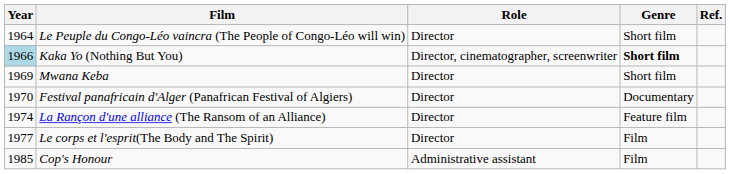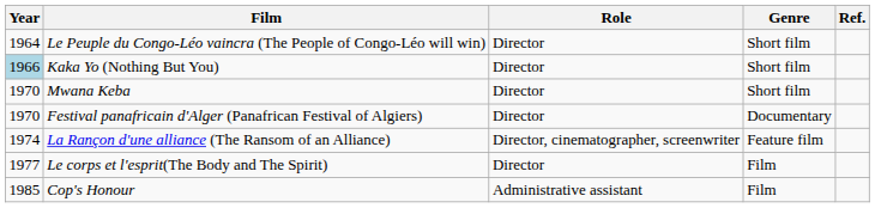 <table class="wikitable">
 <tr>
 <th>Year</th>
 <th>Film</th>
 <th>Role</th>
 <th>Genre</th>
 <th>Ref.</th>
 </tr>
 <tr>
 <td>1964</td>
 <td><em>Le Peuple du Congo-Léo vaincra</em> (The People of Congo-Léo will win)</td>
 <td>Director</td>
 <td>Short film</td>
 <td></td>
 </tr>
 <tr>
 <td style="background: lightblue;">1966</td>
 <td><em>Kaka Yo</em> (Nothing But You)</td>
-<td>Director, cinematographer, screenwriter</td>
-<td><strong>Short film</strong></td>
+<td>Director</td>
+<td>Short film</td>
 <td></td>
 </tr>
 <tr>
-<td>1969</td>
+<td>1970</td>
 <td><em>Mwana Keba</em></td>
 <td>Director</td>
 <td>Short film</td>
 <td></td>
 </tr>
 <tr>
 <td>1970</td>
 <td><em>Festival panafricain d'Alger</em> (Panafrican Festival of Algiers)</td>
 <td>Director</td>
 <td>Documentary</td>
 <td></td>
 </tr>
 <tr>
 <td>1974</td>
 <td><em><a href='#'>La Rançon d'une alliance</a></em> (The Ransom of an Alliance)</td>
-<td>Director</td>
+<td>Director, cinematographer, screenwriter</td>
 <td>Feature film</td>
 <td></td>
 </tr>
 <tr>
 <td>1977</td>
 <td><em>Le corps et l'esprit</em>(The Body and The Spirit)</td>
 <td>Director</td>
 <td>Film</td>
 <td></td>
 </tr>
 <tr>
 <td>1985</td>
 <td><em>Cop's Honour</em></td>
 <td>Administrative assistant</td>
 <td>Film</td>
 <td></td>
 </tr>
 </table>
